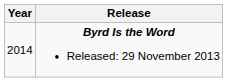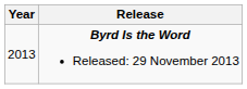 <table class="wikitable" style="text-align:center;">
 <tr>
 <th>Year</th>
 <th>Release</th>
 </tr>
 <tr>
-<td>2014</td>
+<td>2013</td>
 <td><strong><em>Byrd Is the Word</em></strong><br><ul><li>Released: 29 November 2013</li></ul></td>
 </tr>
 </table>
